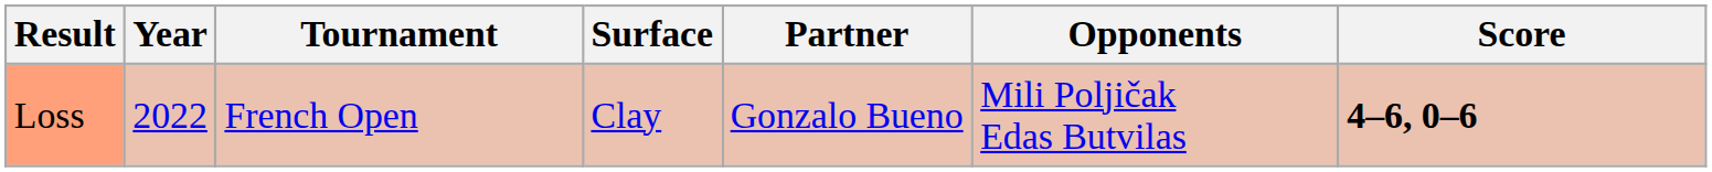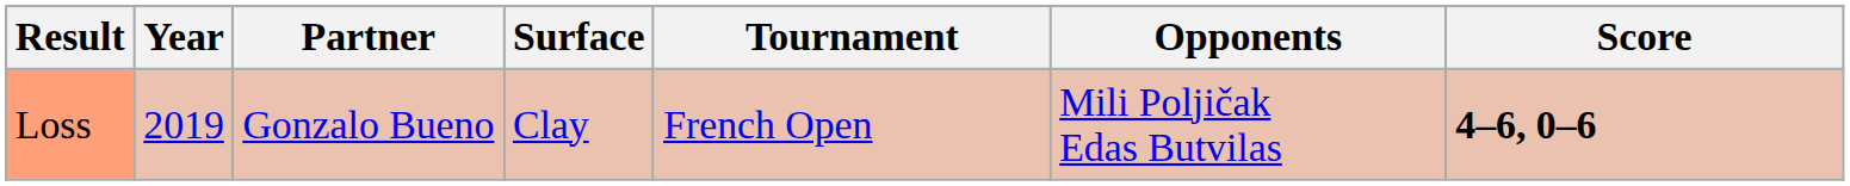 <table class="wikitable">
 <tr>
 <th>Result</th>
 <th>Year</th>
+<th>Partner</th>
+<th>Surface</th>
 <th width=150>Tournament</th>
-<th>Surface</th>
-<th>Partner</th>
 <th width=150>Opponents</th>
 <th width=150>Score</th>
 </tr>
 <tr style="background:#ebc2af;">
 <td bgcolor=ffa07a>Loss</td>
-<td><a href='#'>2022</a></td>
+<td><a href='#'>2019</a></td>
+<td> <a href='#'>Gonzalo Bueno</a></td>
+<td><a href='#'>Clay</a></td>
 <td><a href='#'>French Open</a></td>
-<td><a href='#'>Clay</a></td>
-<td> <a href='#'>Gonzalo Bueno</a></td>
 <td> <a href='#'>Mili Poljičak</a><br> <a href='#'>Edas Butvilas</a></td>
 <td><strong>4–6, 0–6</strong></td>
 </tr>
 </table>
